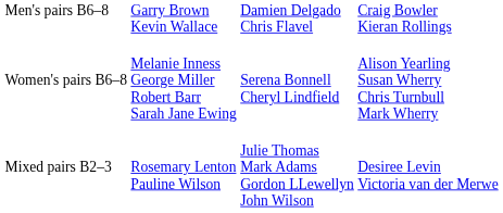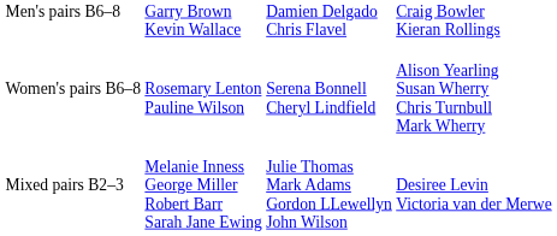 <table>
 <tr>
 <td>Men's pairs B6–8<br></td>
 <td><br><a href='#'>Garry Brown</a><br><a href='#'>Kevin Wallace</a></td>
 <td><br><a href='#'>Damien Delgado</a><br><a href='#'>Chris Flavel</a></td>
 <td><br><a href='#'>Craig Bowler</a><br><a href='#'>Kieran Rollings</a></td>
 </tr>
 <tr>
 <td>Women's pairs B6–8<br></td>
-<td><br><a href='#'>Melanie Inness</a><br><a href='#'>George Miller</a><br><a href='#'>Robert Barr</a><br><a href='#'>Sarah Jane Ewing</a></td>
+<td><br><a href='#'>Rosemary Lenton</a><br><a href='#'>Pauline Wilson</a></td>
 <td><br><a href='#'>Serena Bonnell</a><br><a href='#'>Cheryl Lindfield</a></td>
 <td><br><a href='#'>Alison Yearling</a><br><a href='#'>Susan Wherry</a><br><a href='#'>Chris Turnbull</a><br><a href='#'>Mark Wherry</a></td>
 </tr>
 <tr>
 <td>Mixed pairs B2–3<br></td>
-<td><br><a href='#'>Rosemary Lenton</a><br><a href='#'>Pauline Wilson</a></td>
+<td><br><a href='#'>Melanie Inness</a><br><a href='#'>George Miller</a><br><a href='#'>Robert Barr</a><br><a href='#'>Sarah Jane Ewing</a></td>
 <td><br><a href='#'>Julie Thomas</a><br><a href='#'>Mark Adams</a><br><a href='#'>Gordon LLewellyn</a><br><a href='#'> John Wilson</a></td>
 <td><br><a href='#'>Desiree Levin</a><br><a href='#'>Victoria van der Merwe</a></td>
 </tr>
 </table>
